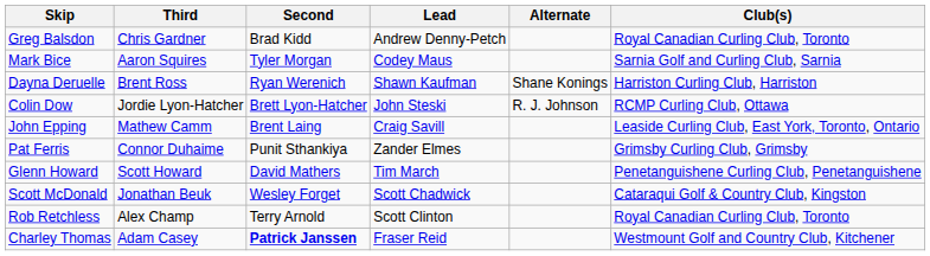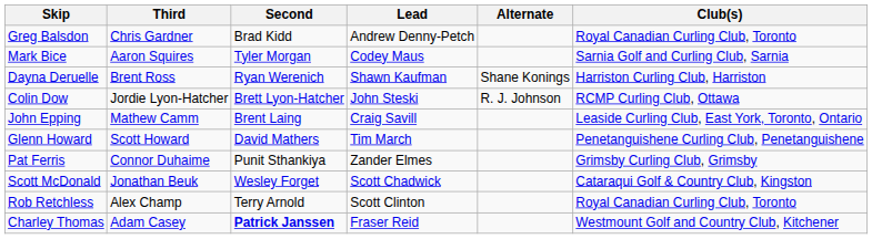 <table class="wikitable" border="1">
 <tr>
 <th>Skip</th>
 <th>Third</th>
 <th>Second</th>
 <th>Lead</th>
 <th>Alternate</th>
 <th>Club(s)</th>
 </tr>
 <tr>
 <td><a href='#'>Greg Balsdon</a></td>
 <td><a href='#'>Chris Gardner</a></td>
 <td>Brad Kidd</td>
 <td>Andrew Denny-Petch</td>
 <td></td>
 <td><a href='#'>Royal Canadian Curling Club</a>, <a href='#'>Toronto</a></td>
 </tr>
 <tr>
 <td><a href='#'>Mark Bice</a></td>
 <td><a href='#'>Aaron Squires</a></td>
 <td><a href='#'>Tyler Morgan</a></td>
 <td><a href='#'>Codey Maus</a></td>
 <td></td>
 <td><a href='#'>Sarnia Golf and Curling Club</a>, <a href='#'>Sarnia</a></td>
 </tr>
 <tr>
 <td><a href='#'>Dayna Deruelle</a></td>
 <td><a href='#'>Brent Ross</a></td>
 <td><a href='#'>Ryan Werenich</a></td>
 <td><a href='#'>Shawn Kaufman</a></td>
 <td>Shane Konings</td>
 <td><a href='#'>Harriston Curling Club</a>, <a href='#'>Harriston</a></td>
 </tr>
 <tr>
 <td><a href='#'>Colin Dow</a></td>
 <td>Jordie Lyon-Hatcher</td>
 <td><a href='#'>Brett Lyon-Hatcher</a></td>
 <td><a href='#'>John Steski</a></td>
 <td>R. J. Johnson</td>
 <td><a href='#'>RCMP Curling Club</a>, <a href='#'>Ottawa</a></td>
 </tr>
 <tr>
 <td><a href='#'>John Epping</a></td>
 <td><a href='#'>Mathew Camm</a></td>
 <td><a href='#'>Brent Laing</a></td>
 <td><a href='#'>Craig Savill</a></td>
 <td></td>
 <td><a href='#'>Leaside Curling Club</a>, <a href='#'>East York, Toronto</a>, <a href='#'>Ontario</a></td>
 </tr>
 <tr>
+<td><a href='#'>Glenn Howard</a></td>
+<td><a href='#'>Scott Howard</a></td>
+<td><a href='#'>David Mathers</a></td>
+<td><a href='#'>Tim March</a></td>
+<td></td>
+<td><a href='#'>Penetanguishene Curling Club</a>, <a href='#'>Penetanguishene</a></td>
+</tr>
+<tr>
 <td><a href='#'>Pat Ferris</a></td>
 <td><a href='#'>Connor Duhaime</a></td>
 <td>Punit Sthankiya</td>
 <td>Zander Elmes</td>
 <td></td>
 <td><a href='#'>Grimsby Curling Club</a>, <a href='#'>Grimsby</a></td>
-</tr>
-<tr>
-<td><a href='#'>Glenn Howard</a></td>
-<td><a href='#'>Scott Howard</a></td>
-<td><a href='#'>David Mathers</a></td>
-<td><a href='#'>Tim March</a></td>
-<td></td>
-<td><a href='#'>Penetanguishene Curling Club</a>, <a href='#'>Penetanguishene</a></td>
 </tr>
 <tr>
 <td><a href='#'>Scott McDonald</a></td>
 <td><a href='#'>Jonathan Beuk</a></td>
 <td><a href='#'>Wesley Forget</a></td>
 <td><a href='#'>Scott Chadwick</a></td>
 <td></td>
 <td><a href='#'>Cataraqui Golf & Country Club</a>, <a href='#'>Kingston</a></td>
 </tr>
 <tr>
 <td><a href='#'>Rob Retchless</a></td>
 <td>Alex Champ</td>
 <td>Terry Arnold</td>
 <td>Scott Clinton</td>
 <td></td>
 <td><a href='#'>Royal Canadian Curling Club</a>, <a href='#'>Toronto</a></td>
 </tr>
 <tr>
 <td><a href='#'>Charley Thomas</a></td>
 <td><a href='#'>Adam Casey</a></td>
 <td><strong><a href='#'>Patrick Janssen</a></strong></td>
 <td><a href='#'>Fraser Reid</a></td>
 <td></td>
 <td><a href='#'>Westmount Golf and Country Club</a>, <a href='#'>Kitchener</a></td>
 </tr>
 </table>
